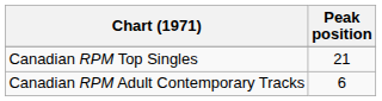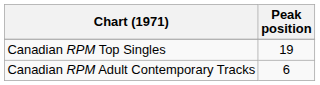 <table class="wikitable sortable">
 <tr>
 <th>Chart (1971)</th>
 <th>Peak<br>position</th>
 </tr>
 <tr>
 </tr>
 <tr>
 </tr>
 <tr>
 <td>Canadian <em>RPM</em> Top Singles</td>
-<td align="center">21</td>
+<td align="center">19</td>
 </tr>
 <tr>
 <td>Canadian <em>RPM</em> Adult Contemporary Tracks</td>
 <td align="center">6</td>
 </tr>
 </table>
